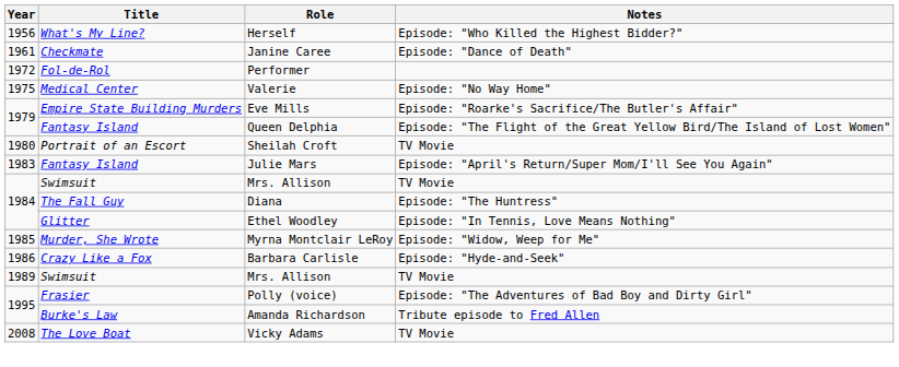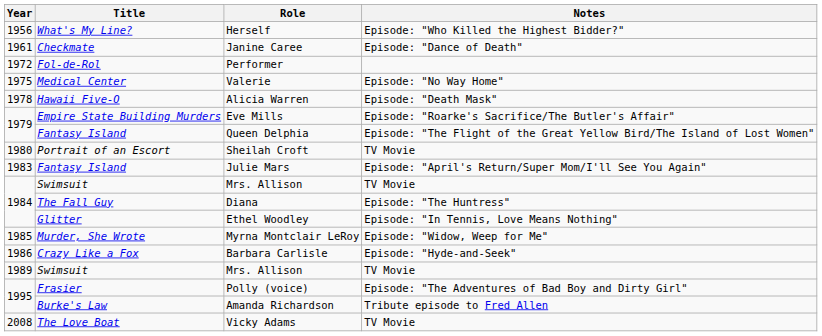 <table class="wikitable sortable">
 <tr>
 <th>Year</th>
 <th>Title</th>
 <th>Role</th>
 <th>Notes</th>
 </tr>
 <tr>
 <td>1956</td>
 <td><em><a href='#'>What's My Line?</a></em></td>
 <td>Herself</td>
 <td>Episode: "Who Killed the Highest Bidder?"</td>
 </tr>
 <tr>
 <td>1961</td>
 <td><em><a href='#'>Checkmate</a></em></td>
 <td>Janine Caree</td>
 <td>Episode: "Dance of Death"</td>
 </tr>
 <tr>
 <td>1972</td>
 <td><em><a href='#'>Fol-de-Rol</a></em></td>
 <td>Performer</td>
 <td></td>
 </tr>
 <tr>
 <td>1975</td>
 <td><em><a href='#'>Medical Center</a></em></td>
 <td>Valerie</td>
 <td>Episode: "No Way Home"</td>
+</tr>
+<tr>
+<td>1978</td>
+<td><em><a href='#'>Hawaii Five-O</a></em></td>
+<td>Alicia Warren</td>
+<td>Episode: "Death Mask"</td>
 </tr>
 <tr>
 <td rowspan=2>1979</td>
 <td><em><a href='#'>Empire State Building Murders</a></em></td>
 <td>Eve Mills</td>
 <td>Episode: "Roarke's Sacrifice/The Butler's Affair"</td>
 </tr>
 <tr>
 <td><em><a href='#'>Fantasy Island</a></em></td>
 <td>Queen Delphia</td>
 <td>Episode: "The Flight of the Great Yellow Bird/The Island of Lost Women"</td>
 </tr>
 <tr>
 <td>1980</td>
 <td><em>Portrait of an Escort</em></td>
 <td>Sheilah Croft</td>
 <td>TV Movie</td>
 </tr>
 <tr>
 <td>1983</td>
 <td><em><a href='#'>Fantasy Island</a></em></td>
 <td>Julie Mars</td>
 <td>Episode: "April's Return/Super Mom/I'll See You Again"</td>
 </tr>
 <tr>
 <td rowspan=3>1984</td>
 <td><em>Swimsuit</em></td>
 <td>Mrs. Allison</td>
 <td>TV Movie</td>
 </tr>
 <tr>
 <td><em><a href='#'>The Fall Guy</a></em></td>
 <td>Diana</td>
 <td>Episode: "The Huntress"</td>
 </tr>
 <tr>
 <td><em><a href='#'>Glitter</a></em></td>
 <td>Ethel Woodley</td>
 <td>Episode: "In Tennis, Love Means Nothing"</td>
 </tr>
 <tr>
 <td>1985</td>
 <td><em><a href='#'>Murder, She Wrote</a></em></td>
 <td>Myrna Montclair LeRoy</td>
 <td>Episode: "Widow, Weep for Me"</td>
 </tr>
 <tr>
 <td>1986</td>
 <td><em><a href='#'>Crazy Like a Fox</a></em></td>
 <td>Barbara Carlisle</td>
 <td>Episode: "Hyde-and-Seek"</td>
 </tr>
 <tr>
 <td>1989</td>
 <td><em>Swimsuit</em></td>
 <td>Mrs. Allison</td>
 <td>TV Movie</td>
 </tr>
 <tr>
 <td rowspan=2>1995</td>
 <td><em><a href='#'>Frasier</a></em></td>
 <td>Polly (voice)</td>
 <td>Episode: "The Adventures of Bad Boy and Dirty Girl"</td>
 </tr>
 <tr>
 <td><em><a href='#'>Burke's Law</a></em></td>
 <td>Amanda Richardson</td>
 <td>Tribute episode to <a href='#'>Fred Allen</a></td>
 </tr>
 <tr>
 <td>2008</td>
 <td><em><a href='#'>The Love Boat</a></em></td>
 <td>Vicky Adams</td>
 <td>TV Movie</td>
 </tr>
 </table>
